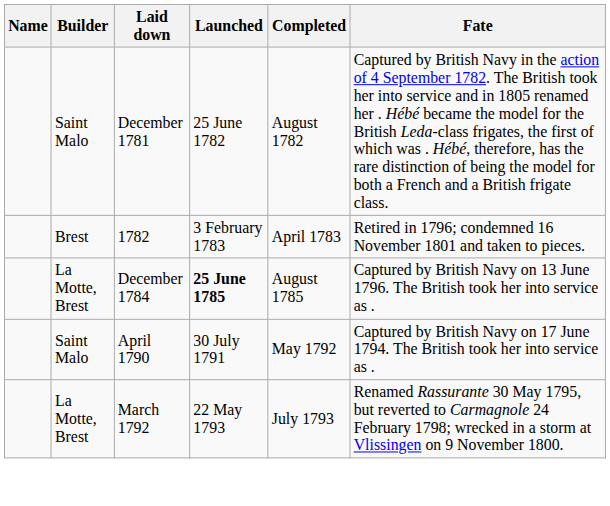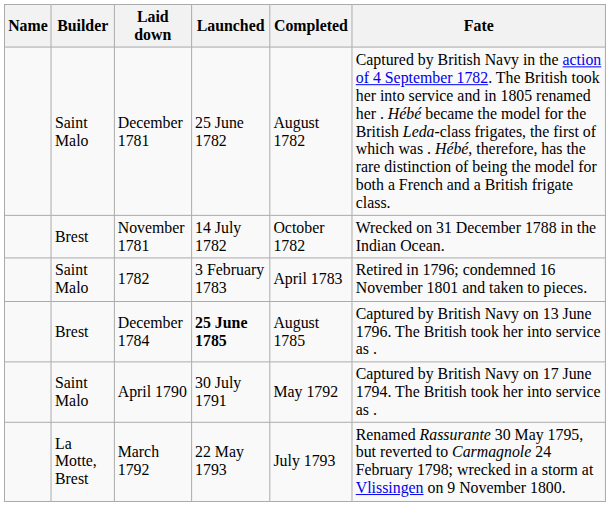 <table class="sortable wikitable">
 <tr>
 <th>Name</th>
 <th>Builder</th>
 <th>Laid down</th>
 <th>Launched</th>
 <th>Completed</th>
 <th>Fate</th>
 </tr>
 <tr>
 <td></td>
 <td>Saint Malo</td>
 <td>December 1781</td>
 <td>25 June 1782</td>
 <td>August 1782</td>
 <td>Captured by British Navy in the <a href='#'>action of 4 September 1782</a>. The British took her into service and in 1805 renamed her . <em>Hébé</em> became the model for the British <em>Leda</em>-class frigates, the first of which was . <em>Hébé</em>, therefore, has the rare distinction of being the model for both a French and a British frigate class.</td>
 </tr>
 <tr>
 <td></td>
 <td>Brest</td>
+<td>November 1781</td>
+<td>14 July 1782</td>
+<td>October 1782</td>
+<td>Wrecked on 31 December 1788 in the Indian Ocean.</td>
+</tr>
+<tr>
+<td></td>
+<td>Saint Malo</td>
 <td>1782</td>
 <td>3 February 1783</td>
 <td>April 1783</td>
 <td>Retired in 1796; condemned 16 November 1801 and taken to pieces.</td>
 </tr>
 <tr>
 <td></td>
-<td>La Motte, Brest</td>
+<td>Brest</td>
 <td>December 1784</td>
 <td><strong>25 June 1785</strong></td>
 <td>August 1785</td>
 <td>Captured by British Navy on 13 June 1796. The British took her into service as .</td>
 </tr>
 <tr>
 <td></td>
 <td>Saint Malo</td>
 <td>April 1790</td>
 <td>30 July 1791</td>
 <td>May 1792</td>
 <td>Captured by British Navy on 17 June 1794. The British took her into service as .</td>
 </tr>
 <tr>
 <td></td>
 <td>La Motte, Brest</td>
 <td>March 1792</td>
 <td>22 May 1793</td>
 <td>July 1793</td>
 <td>Renamed <em>Rassurante</em> 30 May 1795, but reverted to <em>Carmagnole</em> 24 February 1798; wrecked in a storm at <a href='#'>Vlissingen</a> on 9 November 1800.</td>
 </tr>
 </table>
